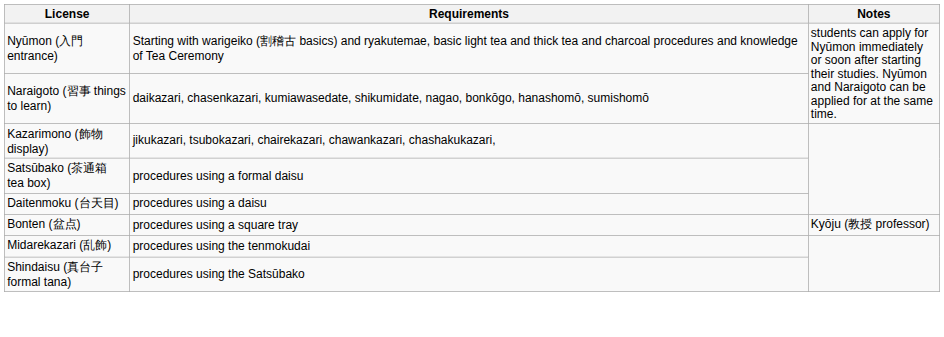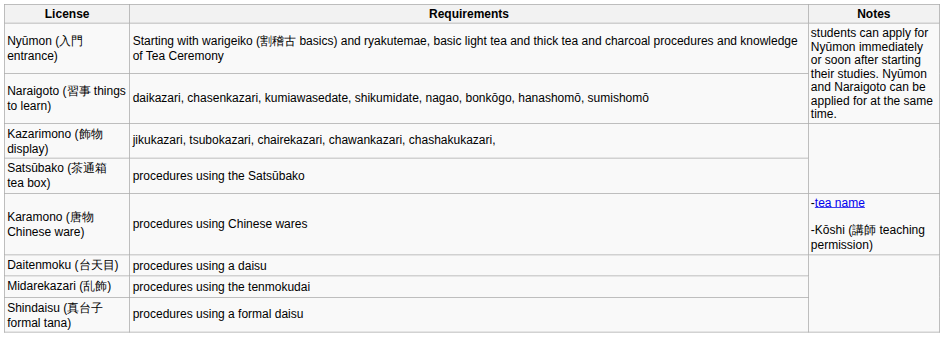 <table class="wikitable">
 <tr>
 <th style="width: 10em">License</th>
 <th>Requirements</th>
 <th style="width: 10.5em">Notes</th>
 </tr>
 <tr>
 <td>Nyūmon (入門 entrance)</td>
 <td>Starting with warigeiko (割稽古 basics) and ryakutemae, basic light tea and thick tea and charcoal procedures and knowledge of Tea Ceremony</td>
 <td rowspan="2">students can apply for Nyūmon immediately or soon after starting their studies.  Nyūmon and Naraigoto can be applied for at the same time.</td>
 </tr>
 <tr>
 <td>Naraigoto (習事 things to learn)</td>
 <td>daikazari, chasenkazari, kumiawasedate, shikumidate, nagao, bonkōgo, hanashomō, sumishomō</td>
 </tr>
 <tr>
 <td>Kazarimono (飾物 display)</td>
 <td>jikukazari, tsubokazari, chairekazari, chawankazari, chashakukazari,</td>
 </tr>
 <tr>
 <td>Satsūbako (茶通箱 tea box)</td>
-<td>procedures using a formal daisu</td>
+<td>procedures using the Satsūbako</td>
+</tr>
+<tr>
+<td>Karamono (唐物 Chinese ware)</td>
+<td>procedures using Chinese wares</td>
+<td>-<a href='#'>tea name</a> <br><br>-Kōshi (講師 teaching permission)</td>
 </tr>
 <tr>
 <td>Daitenmoku (台天目)</td>
 <td>procedures using a daisu</td>
-</tr>
-<tr>
-<td>Bonten (盆点)</td>
-<td>procedures using a square tray</td>
-<td>Kyōju (教授 professor)</td>
 </tr>
 <tr>
 <td>Midarekazari (乱飾)</td>
 <td>procedures using the tenmokudai</td>
 </tr>
 <tr>
 <td>Shindaisu (真台子 formal tana)</td>
-<td>procedures using the Satsūbako</td>
+<td>procedures using a formal daisu</td>
 </tr>
 </table>
